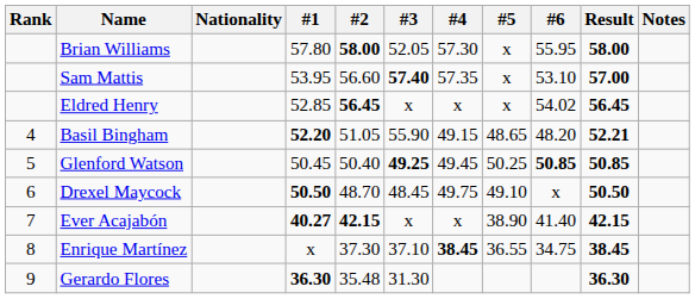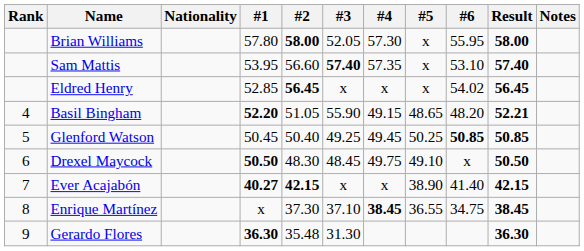 <table class="wikitable sortable" style="text-align:center">
 <tr>
 <th>Rank</th>
 <th>Name</th>
 <th>Nationality</th>
 <th>#1</th>
 <th>#2</th>
 <th>#3</th>
 <th>#4</th>
 <th>#5</th>
 <th>#6</th>
 <th>Result</th>
 <th>Notes</th>
 </tr>
 <tr>
 <td></td>
 <td align=left><a href='#'>Brian Williams</a></td>
 <td align=left></td>
 <td>57.80</td>
 <td><strong>58.00</strong></td>
 <td>52.05</td>
 <td>57.30</td>
 <td>x</td>
 <td>55.95</td>
 <td><strong>58.00</strong></td>
 <td></td>
 </tr>
 <tr>
 <td></td>
 <td align=left><a href='#'>Sam Mattis</a></td>
 <td align=left></td>
 <td>53.95</td>
 <td>56.60</td>
 <td><strong>57.40</strong></td>
 <td>57.35</td>
 <td>x</td>
 <td>53.10</td>
-<td><strong>57.00</strong></td>
+<td><strong>57.40</strong></td>
 <td></td>
 </tr>
 <tr>
 <td></td>
 <td align=left><a href='#'>Eldred Henry</a></td>
 <td align=left></td>
 <td>52.85</td>
 <td><strong>56.45</strong></td>
 <td>x</td>
 <td>x</td>
 <td>x</td>
 <td>54.02</td>
 <td><strong>56.45</strong></td>
 <td></td>
 </tr>
 <tr>
 <td>4</td>
 <td align=left><a href='#'>Basil Bingham</a></td>
 <td align=left></td>
 <td><strong>52.20</strong></td>
 <td>51.05</td>
 <td>55.90</td>
 <td>49.15</td>
 <td>48.65</td>
 <td>48.20</td>
 <td><strong>52.21</strong></td>
 <td></td>
 </tr>
 <tr>
 <td>5</td>
 <td align=left><a href='#'>Glenford Watson</a></td>
 <td align=left></td>
 <td>50.45</td>
 <td>50.40</td>
-<td><strong>49.25</strong></td>
+<td>49.25</td>
 <td>49.45</td>
 <td>50.25</td>
 <td><strong>50.85</strong></td>
 <td><strong>50.85</strong></td>
 <td></td>
 </tr>
 <tr>
 <td>6</td>
 <td align=left><a href='#'>Drexel Maycock</a></td>
 <td align=left></td>
 <td><strong>50.50</strong></td>
-<td>48.70</td>
+<td>48.30</td>
 <td>48.45</td>
 <td>49.75</td>
 <td>49.10</td>
 <td>x</td>
 <td><strong>50.50</strong></td>
 <td></td>
 </tr>
 <tr>
 <td>7</td>
 <td align=left><a href='#'>Ever Acajabón</a></td>
 <td align=left></td>
 <td><strong>40.27</strong></td>
 <td><strong>42.15</strong></td>
 <td>x</td>
 <td>x</td>
 <td>38.90</td>
 <td>41.40</td>
 <td><strong>42.15</strong></td>
 <td></td>
 </tr>
 <tr>
 <td>8</td>
 <td align=left><a href='#'>Enrique Martínez</a></td>
 <td align=left></td>
 <td>x</td>
 <td>37.30</td>
 <td>37.10</td>
 <td><strong>38.45</strong></td>
 <td>36.55</td>
 <td>34.75</td>
 <td><strong>38.45</strong></td>
 <td></td>
 </tr>
 <tr>
 <td>9</td>
 <td align=left><a href='#'>Gerardo Flores</a></td>
 <td align=left></td>
 <td><strong>36.30</strong></td>
 <td>35.48</td>
 <td>31.30</td>
 <td></td>
 <td></td>
 <td></td>
 <td><strong>36.30</strong></td>
 <td></td>
 </tr>
 </table>
